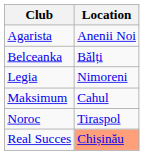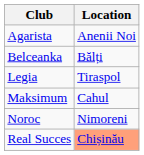 <table class="wikitable sortable">
 <tr>
 <th>Club</th>
 <th>Location</th>
 </tr>
 <tr>
 <td><a href='#'>Agarista</a></td>
 <td><a href='#'>Anenii Noi</a></td>
 </tr>
 <tr>
 <td><a href='#'>Belceanka</a></td>
 <td><a href='#'>Bălți</a></td>
 </tr>
 <tr>
 <td><a href='#'>Legia</a></td>
-<td><a href='#'>Nimoreni</a></td>
+<td><a href='#'>Tiraspol</a></td>
 </tr>
 <tr>
 <td><a href='#'>Maksimum</a></td>
 <td><a href='#'>Cahul</a></td>
 </tr>
 <tr>
 <td><a href='#'>Noroc</a></td>
-<td><a href='#'>Tiraspol</a></td>
+<td><a href='#'>Nimoreni</a></td>
 </tr>
 <tr>
 <td><a href='#'>Real Succes</a></td>
 <td style="background: lightsalmon;"><a href='#'>Chișinău</a></td>
 </tr>
 </table>
